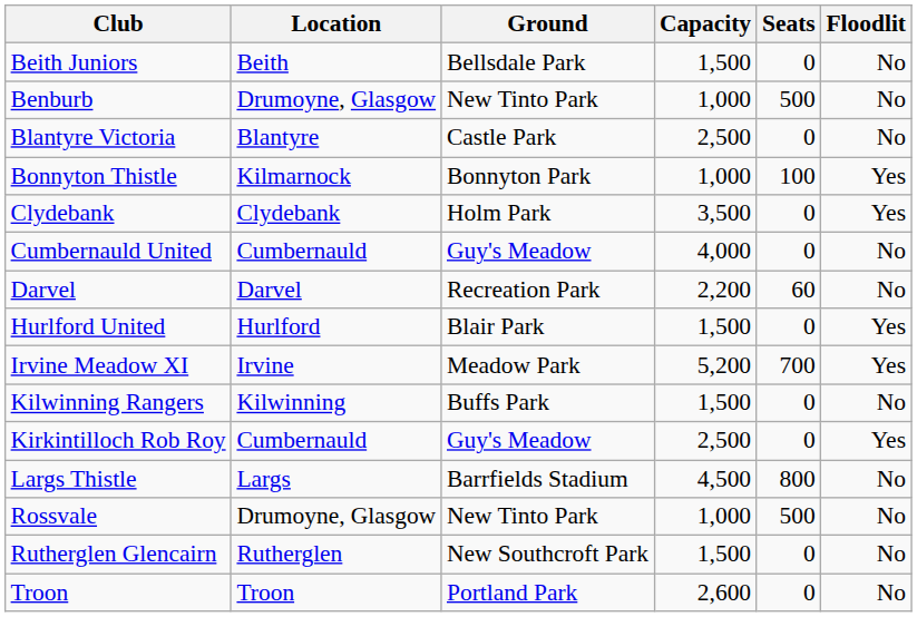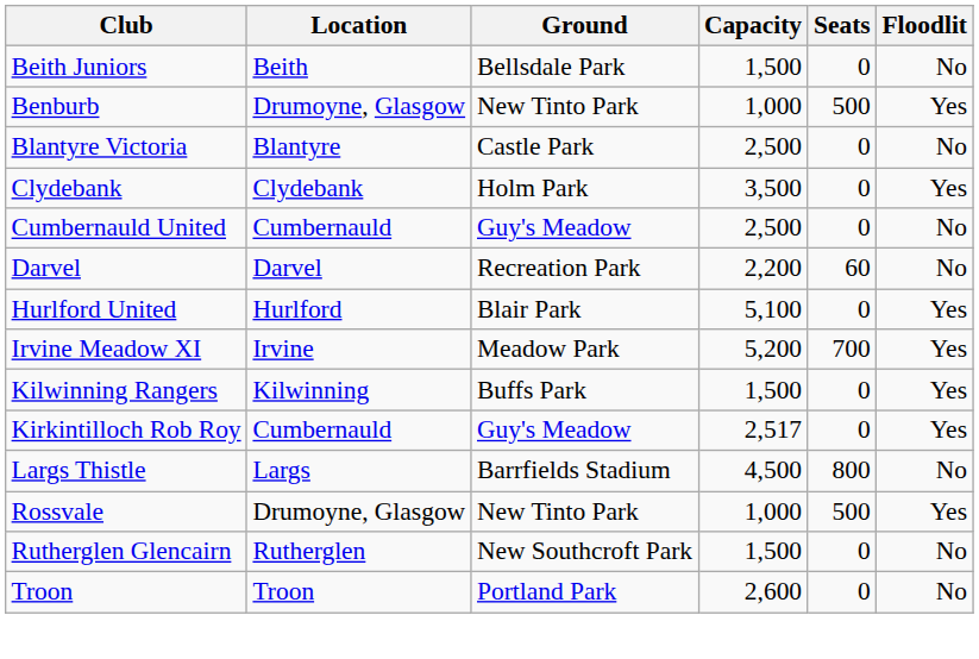 <table class="wikitable sortable">
 <tr>
 <th>Club</th>
 <th>Location</th>
 <th>Ground</th>
 <th data-sort-type="number">Capacity</th>
 <th data-sort-type="number">Seats</th>
 <th>Floodlit</th>
 </tr>
 <tr>
 <td><a href='#'>Beith Juniors</a></td>
 <td><a href='#'>Beith</a></td>
 <td>Bellsdale Park</td>
 <td align=right>1,500</td>
 <td align=right>0</td>
 <td align=right>No</td>
 </tr>
 <tr>
 <td><a href='#'>Benburb</a></td>
 <td><a href='#'>Drumoyne</a>, <a href='#'>Glasgow</a></td>
 <td>New Tinto Park</td>
 <td align=right>1,000</td>
 <td align=right>500</td>
-<td align=right>No</td>
+<td align=right>Yes</td>
 </tr>
 <tr>
 <td><a href='#'>Blantyre Victoria</a></td>
 <td><a href='#'>Blantyre</a></td>
 <td>Castle Park</td>
 <td align=right>2,500</td>
 <td align=right>0</td>
 <td align=right>No</td>
-</tr>
-<tr>
-<td><a href='#'>Bonnyton Thistle</a></td>
-<td><a href='#'>Kilmarnock</a></td>
-<td>Bonnyton Park</td>
-<td align=right>1,000</td>
-<td align=right>100</td>
-<td align=right>Yes</td>
 </tr>
 <tr>
 <td><a href='#'>Clydebank</a></td>
 <td><a href='#'>Clydebank</a></td>
 <td>Holm Park</td>
 <td align=right>3,500</td>
 <td align=right>0</td>
 <td align=right>Yes</td>
 </tr>
 <tr>
 <td><a href='#'>Cumbernauld United</a></td>
 <td><a href='#'>Cumbernauld</a></td>
 <td><a href='#'>Guy's Meadow</a></td>
-<td align=right>4,000</td>
+<td align=right>2,500</td>
 <td align=right>0</td>
 <td align=right>No</td>
 </tr>
 <tr>
 <td><a href='#'>Darvel</a></td>
 <td><a href='#'>Darvel</a></td>
 <td>Recreation Park</td>
 <td align=right>2,200</td>
 <td align=right>60</td>
 <td align=right>No</td>
 </tr>
 <tr>
 <td><a href='#'>Hurlford United</a></td>
 <td><a href='#'>Hurlford</a></td>
 <td>Blair Park</td>
-<td align=right>1,500</td>
+<td align=right>5,100</td>
 <td align=right>0</td>
 <td align=right>Yes</td>
 </tr>
 <tr>
 <td><a href='#'>Irvine Meadow XI</a></td>
 <td><a href='#'>Irvine</a></td>
 <td>Meadow Park</td>
 <td align=right>5,200</td>
 <td align=right>700</td>
 <td align=right>Yes</td>
 </tr>
 <tr>
 <td><a href='#'>Kilwinning Rangers</a></td>
 <td><a href='#'>Kilwinning</a></td>
 <td>Buffs Park</td>
 <td align=right>1,500</td>
 <td align=right>0</td>
-<td align=right>No</td>
+<td align=right>Yes</td>
 </tr>
 <tr>
 <td><a href='#'>Kirkintilloch Rob Roy</a></td>
 <td><a href='#'>Cumbernauld</a></td>
 <td><a href='#'>Guy's Meadow</a></td>
-<td align=right>2,500</td>
+<td align=right>2,517</td>
 <td align=right>0</td>
 <td align=right>Yes</td>
 </tr>
 <tr>
 <td><a href='#'>Largs Thistle</a></td>
 <td><a href='#'>Largs</a></td>
 <td>Barrfields Stadium</td>
 <td align=right>4,500</td>
 <td align=right>800</td>
 <td align=right>No</td>
 </tr>
 <tr>
 <td><a href='#'>Rossvale</a></td>
 <td>Drumoyne, Glasgow</td>
 <td>New Tinto Park</td>
 <td align=right>1,000</td>
 <td align=right>500</td>
-<td align=right>No</td>
+<td align=right>Yes</td>
 </tr>
 <tr>
 <td><a href='#'>Rutherglen Glencairn</a></td>
 <td><a href='#'>Rutherglen</a></td>
 <td>New Southcroft Park</td>
 <td align=right>1,500</td>
 <td align=right>0</td>
 <td align=right>No</td>
 </tr>
 <tr>
 <td><a href='#'>Troon</a></td>
 <td><a href='#'>Troon</a></td>
 <td><a href='#'>Portland Park</a></td>
 <td align=right>2,600</td>
 <td align=right>0</td>
 <td align=right>No</td>
 </tr>
 </table>
